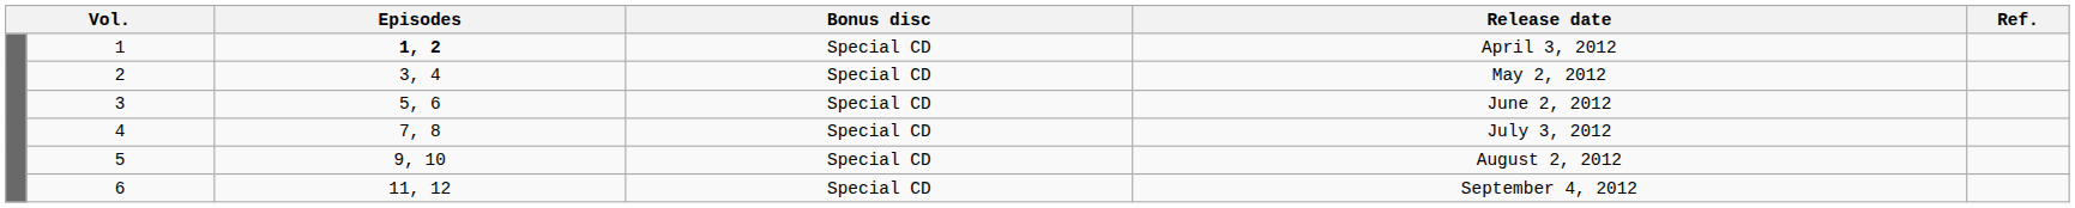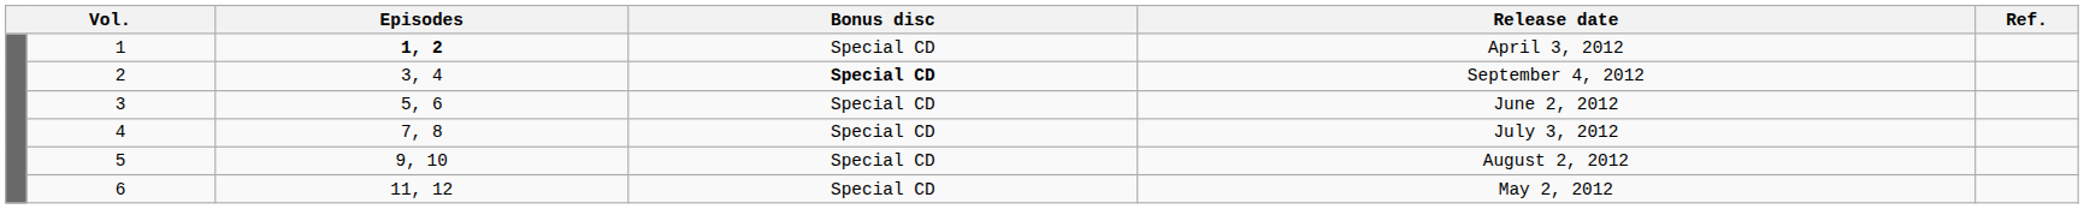 <table class="wikitable" style="text-align: center; width: 98%;">
 <tr>
 <th colspan="2">Vol.</th>
 <th>Episodes</th>
 <th>Bonus disc</th>
 <th>Release date</th>
 <th width="5%">Ref.</th>
 </tr>
 <tr>
 <td rowspan="10" width="1%" style="background: DimGray;"></td>
 <td>1</td>
 <td><strong>1, 2</strong></td>
 <td>Special CD</td>
 <td>April 3, 2012</td>
 <td></td>
 </tr>
 <tr>
 <td>2</td>
 <td>3, 4</td>
-<td>Special CD</td>
-<td>May 2, 2012</td>
+<td><strong>Special CD</strong></td>
+<td>September 4, 2012</td>
 <td></td>
 </tr>
 <tr>
 <td>3</td>
 <td>5, 6</td>
 <td>Special CD</td>
 <td>June 2, 2012</td>
 <td></td>
 </tr>
 <tr>
 <td>4</td>
 <td>7, 8</td>
 <td>Special CD</td>
 <td>July 3, 2012</td>
 <td></td>
 </tr>
 <tr>
 <td>5</td>
 <td>9, 10</td>
 <td>Special CD</td>
 <td>August 2, 2012</td>
 <td></td>
 </tr>
 <tr>
 <td>6</td>
 <td>11, 12</td>
 <td>Special CD</td>
-<td>September 4, 2012</td>
+<td>May 2, 2012</td>
 <td></td>
 </tr>
 </table>
